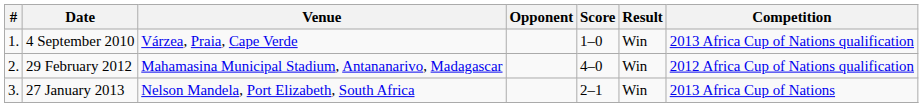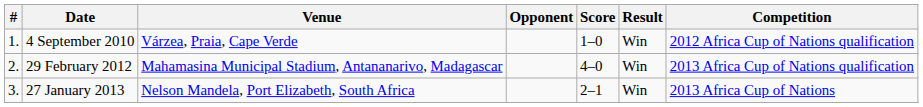 <table class="wikitable" style="font-size:95%;">
 <tr>
 <th>#</th>
 <th>Date</th>
 <th>Venue</th>
 <th>Opponent</th>
 <th>Score</th>
 <th>Result</th>
 <th>Competition</th>
 </tr>
 <tr>
 <td>1.</td>
 <td>4 September 2010</td>
 <td><a href='#'>Várzea</a>, <a href='#'>Praia</a>, <a href='#'>Cape Verde</a></td>
 <td></td>
 <td>1–0</td>
 <td>Win</td>
-<td><a href='#'>2013 Africa Cup of Nations qualification</a></td>
+<td><a href='#'>2012 Africa Cup of Nations qualification</a></td>
 </tr>
 <tr>
 <td>2.</td>
 <td>29 February 2012</td>
 <td><a href='#'>Mahamasina Municipal Stadium</a>, <a href='#'>Antananarivo</a>, <a href='#'>Madagascar</a></td>
 <td></td>
 <td>4–0</td>
 <td>Win</td>
-<td><a href='#'>2012 Africa Cup of Nations qualification</a></td>
+<td><a href='#'>2013 Africa Cup of Nations qualification</a></td>
 </tr>
 <tr>
 <td>3.</td>
 <td>27 January 2013</td>
 <td><a href='#'>Nelson Mandela</a>, <a href='#'>Port Elizabeth</a>, <a href='#'>South Africa</a></td>
 <td></td>
 <td>2–1</td>
 <td>Win</td>
 <td><a href='#'>2013 Africa Cup of Nations</a></td>
 </tr>
 <tr>
 </tr>
 </table>
